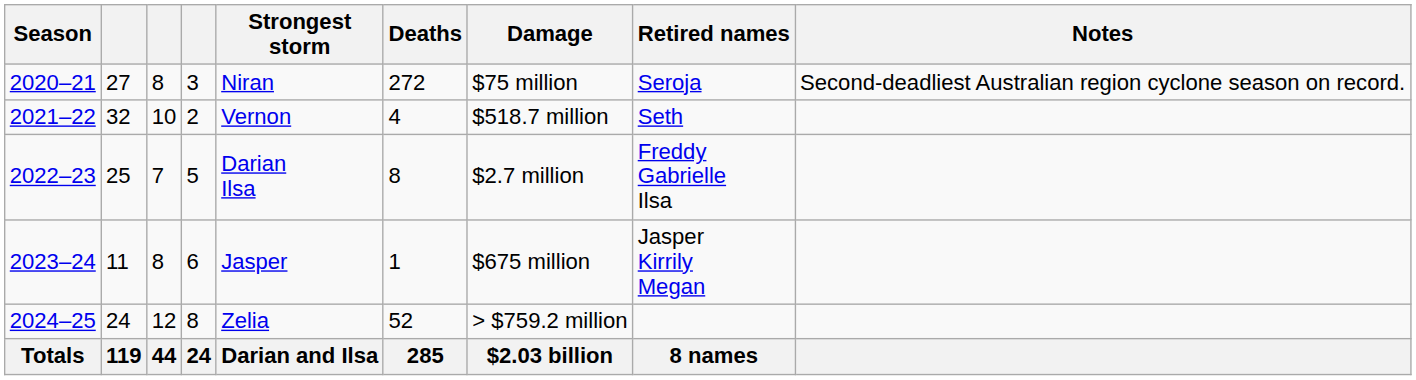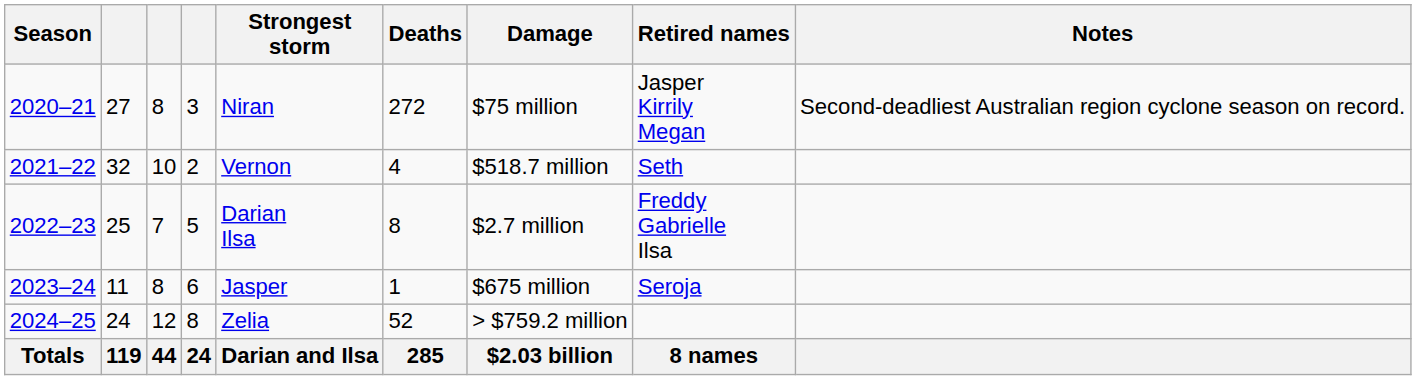 <table class="wikitable sortable">
 <tr>
 <th>Season</th>
 <th></th>
 <th></th>
 <th></th>
 <th>Strongest<br>storm</th>
 <th>Deaths</th>
 <th>Damage</th>
 <th class=unsortable>Retired names</th>
 <th class=unsortable>Notes</th>
 </tr>
 <tr>
 <td><a href='#'>2020–21</a></td>
 <td>27</td>
 <td>8</td>
 <td>3</td>
 <td> <a href='#'>Niran</a></td>
 <td>272</td>
 <td>$75 million</td>
-<td> <a href='#'>Seroja</a></td>
+<td> Jasper<br> <a href='#'>Kirrily</a><br> <a href='#'>Megan</a></td>
 <td>Second-deadliest Australian region cyclone season on record.</td>
 </tr>
 <tr>
 <td><a href='#'>2021–22</a></td>
 <td>32</td>
 <td>10</td>
 <td>2</td>
 <td> <a href='#'>Vernon</a></td>
 <td>4</td>
 <td>$518.7 million</td>
 <td> <a href='#'>Seth</a></td>
 <td></td>
 </tr>
 <tr>
 <td><a href='#'>2022–23</a></td>
 <td>25</td>
 <td>7</td>
 <td>5</td>
 <td> <a href='#'>Darian</a><br> <a href='#'>Ilsa</a></td>
 <td>8</td>
 <td>$2.7 million</td>
 <td> <a href='#'>Freddy</a><br> <a href='#'>Gabrielle</a><br> Ilsa</td>
 <td></td>
 </tr>
 <tr>
 <td><a href='#'>2023–24</a></td>
 <td>11</td>
 <td>8</td>
 <td>6</td>
 <td> <a href='#'>Jasper</a></td>
 <td>1</td>
 <td>$675 million</td>
-<td> Jasper<br> <a href='#'>Kirrily</a><br> <a href='#'>Megan</a></td>
+<td> <a href='#'>Seroja</a></td>
 <td></td>
 </tr>
 <tr>
 <td><a href='#'>2024–25</a></td>
 <td>24</td>
 <td>12</td>
 <td>8</td>
 <td> <a href='#'>Zelia</a></td>
 <td>52</td>
 <td>> $759.2 million</td>
 <td></td>
 </tr>
 <tr class="sortbottom">
 <th>Totals</th>
 <th>119</th>
 <th>44</th>
 <th>24</th>
 <th>Darian and Ilsa</th>
 <th>285</th>
 <th>$2.03 billion</th>
 <th>8 names</th>
 <th></th>
 </tr>
 </table>
